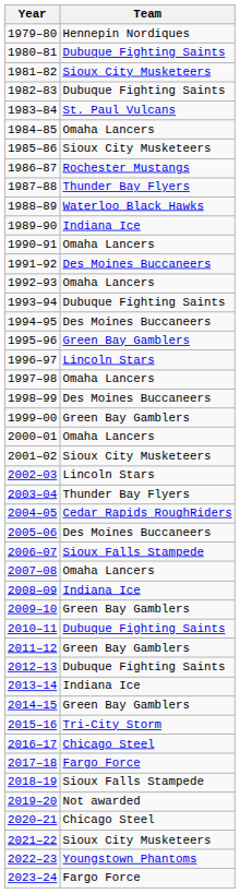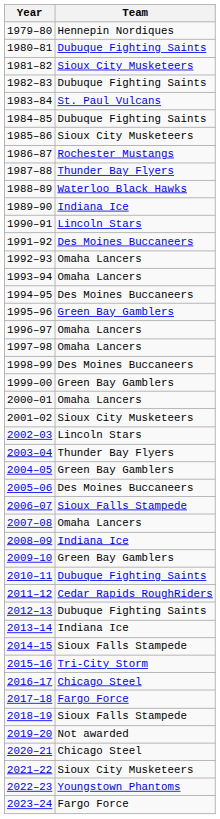 <table class="wikitable sortable">
 <tr>
 <th>Year</th>
 <th>Team</th>
 </tr>
 <tr>
 <td>1979–80</td>
 <td>Hennepin Nordiques</td>
 </tr>
 <tr>
 <td>1980–81</td>
 <td><a href='#'>Dubuque Fighting Saints</a></td>
 </tr>
 <tr>
 <td>1981–82</td>
 <td><a href='#'>Sioux City Musketeers</a></td>
 </tr>
 <tr>
 <td>1982–83</td>
 <td>Dubuque Fighting Saints</td>
 </tr>
 <tr>
 <td>1983–84</td>
 <td><a href='#'>St. Paul Vulcans</a></td>
 </tr>
 <tr>
 <td>1984–85</td>
-<td>Omaha Lancers</td>
+<td>Dubuque Fighting Saints</td>
 </tr>
 <tr>
 <td>1985–86</td>
 <td>Sioux City Musketeers</td>
 </tr>
 <tr>
 <td>1986–87</td>
 <td><a href='#'>Rochester Mustangs</a></td>
 </tr>
 <tr>
 <td>1987–88</td>
 <td><a href='#'>Thunder Bay Flyers</a></td>
 </tr>
 <tr>
 <td>1988–89</td>
 <td><a href='#'>Waterloo Black Hawks</a></td>
 </tr>
 <tr>
 <td>1989–90</td>
 <td><a href='#'>Indiana Ice</a></td>
 </tr>
 <tr>
 <td>1990–91</td>
-<td>Omaha Lancers</td>
+<td><a href='#'>Lincoln Stars</a></td>
 </tr>
 <tr>
 <td>1991–92</td>
 <td><a href='#'>Des Moines Buccaneers</a></td>
 </tr>
 <tr>
 <td>1992–93</td>
 <td>Omaha Lancers</td>
 </tr>
 <tr>
 <td>1993–94</td>
-<td>Dubuque Fighting Saints</td>
+<td>Omaha Lancers</td>
 </tr>
 <tr>
 <td>1994–95</td>
 <td>Des Moines Buccaneers</td>
 </tr>
 <tr>
 <td>1995–96</td>
 <td><a href='#'>Green Bay Gamblers</a></td>
 </tr>
 <tr>
 <td>1996–97</td>
-<td><a href='#'>Lincoln Stars</a></td>
+<td>Omaha Lancers</td>
 </tr>
 <tr>
 <td>1997–98</td>
 <td>Omaha Lancers</td>
 </tr>
 <tr>
 <td>1998–99</td>
 <td>Des Moines Buccaneers</td>
 </tr>
 <tr>
 <td>1999–00</td>
 <td>Green Bay Gamblers</td>
 </tr>
 <tr>
 <td>2000–01</td>
 <td>Omaha Lancers</td>
 </tr>
 <tr>
 <td>2001–02</td>
 <td>Sioux City Musketeers</td>
 </tr>
 <tr>
 <td><a href='#'>2002–03</a></td>
 <td>Lincoln Stars</td>
 </tr>
 <tr>
 <td><a href='#'>2003–04</a></td>
 <td>Thunder Bay Flyers</td>
 </tr>
 <tr>
 <td><a href='#'>2004–05</a></td>
-<td><a href='#'>Cedar Rapids RoughRiders</a></td>
+<td>Green Bay Gamblers</td>
 </tr>
 <tr>
 <td><a href='#'>2005–06</a></td>
 <td>Des Moines Buccaneers</td>
 </tr>
 <tr>
 <td><a href='#'>2006–07</a></td>
 <td><a href='#'>Sioux Falls Stampede</a></td>
 </tr>
 <tr>
 <td><a href='#'>2007–08</a></td>
 <td>Omaha Lancers</td>
 </tr>
 <tr>
 <td><a href='#'>2008–09</a></td>
 <td><a href='#'>Indiana Ice</a></td>
 </tr>
 <tr>
 <td><a href='#'>2009–10</a></td>
 <td>Green Bay Gamblers</td>
 </tr>
 <tr>
 <td><a href='#'>2010–11</a></td>
 <td><a href='#'>Dubuque Fighting Saints</a></td>
 </tr>
 <tr>
 <td><a href='#'>2011–12</a></td>
-<td>Green Bay Gamblers</td>
+<td><a href='#'>Cedar Rapids RoughRiders</a></td>
 </tr>
 <tr>
 <td><a href='#'>2012–13</a></td>
 <td>Dubuque Fighting Saints</td>
 </tr>
 <tr>
 <td><a href='#'>2013–14</a></td>
 <td>Indiana Ice</td>
 </tr>
 <tr>
 <td><a href='#'>2014–15</a></td>
-<td>Green Bay Gamblers</td>
+<td>Sioux Falls Stampede</td>
 </tr>
 <tr>
 <td><a href='#'>2015–16</a></td>
 <td><a href='#'>Tri-City Storm</a></td>
 </tr>
 <tr>
 <td><a href='#'>2016–17</a></td>
 <td><a href='#'>Chicago Steel</a></td>
 </tr>
 <tr>
 <td><a href='#'>2017–18</a></td>
 <td><a href='#'>Fargo Force</a></td>
 </tr>
 <tr>
 <td><a href='#'>2018–19</a></td>
 <td>Sioux Falls Stampede</td>
 </tr>
 <tr>
 <td><a href='#'>2019–20</a></td>
 <td>Not awarded</td>
 </tr>
 <tr>
 <td><a href='#'>2020–21</a></td>
 <td>Chicago Steel</td>
 </tr>
 <tr>
 <td><a href='#'>2021–22</a></td>
 <td>Sioux City Musketeers</td>
 </tr>
 <tr>
 <td><a href='#'>2022–23</a></td>
 <td><a href='#'>Youngstown Phantoms</a></td>
 </tr>
 <tr>
 <td><a href='#'>2023–24</a></td>
 <td>Fargo Force</td>
 </tr>
 </table>
